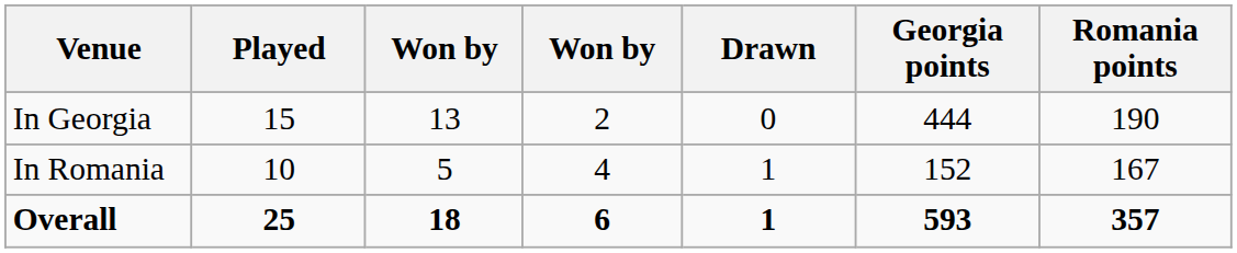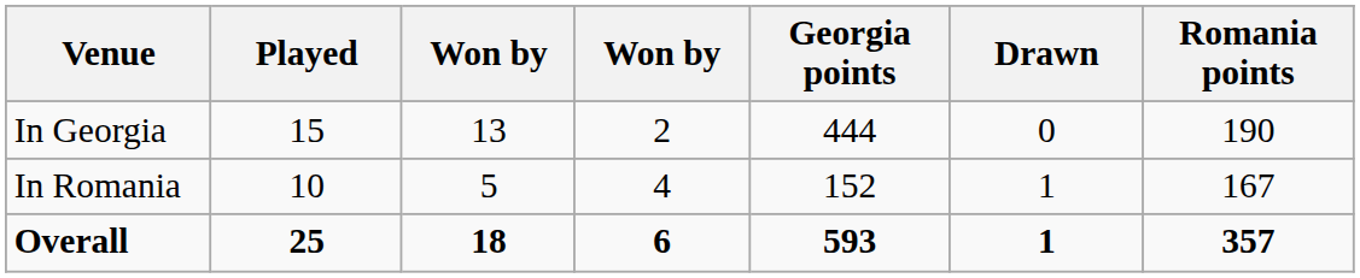 <table class="wikitable" style="text-align:center">
 <tr>
 <th width="120">Venue</th>
 <th width="120">Played</th>
 <th width="120">Won by<br></th>
 <th width="120">Won by<br></th>
+<th width="120">Georgia points</th>
 <th width="120">Drawn</th>
-<th width="120">Georgia points</th>
 <th width="120">Romania points</th>
 </tr>
 <tr>
 <td align=left>In Georgia</td>
 <td>15</td>
 <td>13</td>
 <td>2</td>
+<td>444</td>
 <td>0</td>
-<td>444</td>
 <td>190</td>
 </tr>
 <tr>
 <td align=left>In Romania</td>
 <td>10</td>
 <td>5</td>
 <td>4</td>
+<td>152</td>
 <td>1</td>
-<td>152</td>
 <td>167</td>
 </tr>
 <tr>
 <td align=left><strong>Overall</strong></td>
 <td><strong>25</strong></td>
 <td><strong>18</strong></td>
 <td><strong>6</strong></td>
+<td><strong>593</strong></td>
 <td><strong>1</strong></td>
-<td><strong>593</strong></td>
 <td><strong>357</strong></td>
 </tr>
 </table>
